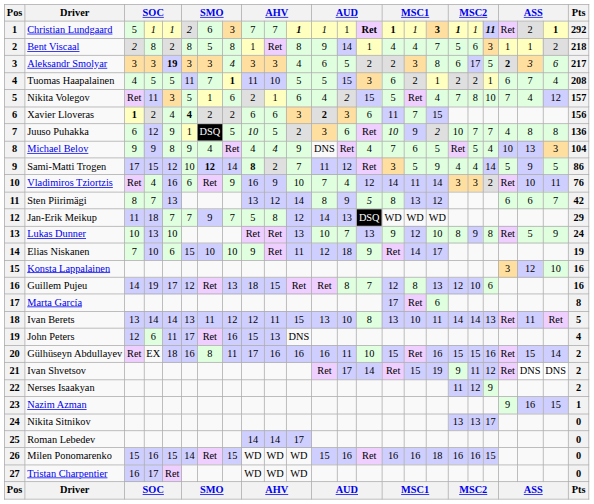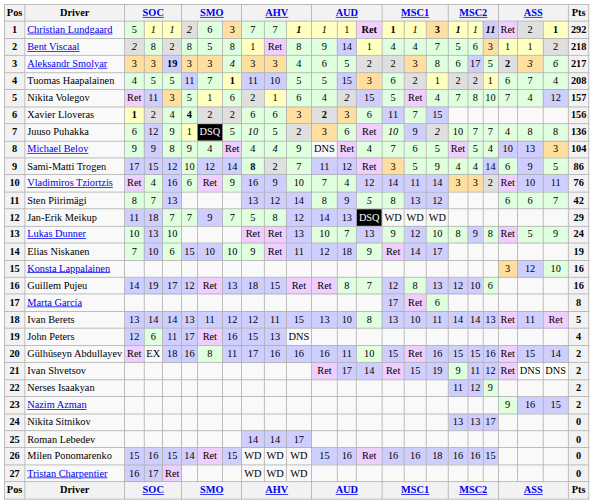 <table class="wikitable" style="font-size: 85%; text-align:center">
 <tr valign="top">
 <th valign="middle">Pos</th>
 <th valign="middle">Driver</th>
 <th colspan=3><a href='#'>SOC</a><br></th>
 <th colspan=3><a href='#'>SMO</a><br></th>
 <th colspan=3><a href='#'>AHV</a><br></th>
 <th colspan=3><a href='#'>AUD</a><br></th>
 <th colspan=3><a href='#'>MSC1</a><br></th>
 <th colspan=3><a href='#'>MSC2</a><br></th>
 <th colspan=3><a href='#'>ASS</a><br></th>
 <th valign="middle">Pts</th>
 </tr>
 <tr>
 <th>1</th>
 <td align=left> <a href='#'>Christian Lundgaard</a></td>
 <td style="background:#DFFFDF;">5</td>
 <td style="background:#FFFFBF;"><em>1</em></td>
 <td style="background:#FFFFBF;"><em>1</em></td>
 <td style="background:#DFDFDF;"><em>2</em></td>
 <td style="background:#DFFFDF;">6</td>
 <td style="background:#FFDF9F;">3</td>
 <td style="background:#DFFFDF;">7</td>
 <td style="background:#DFFFDF;">7</td>
 <td style="background:#FFFFBF;"><strong><em>1</em></strong></td>
 <td style="background:#FFFFBF;"><em>1</em></td>
 <td style="background:#FFFFBF;">1</td>
 <td style="background:#EFCFFF;"><strong>Ret</strong></td>
 <td style="background:#FFFFBF;"><strong>1</strong></td>
 <td style="background:#FFFFBF;"><em>1</em></td>
 <td style="background:#FFDF9F;"><strong>3</strong></td>
 <td style="background:#FFFFBF;"><strong><em>1</em></strong></td>
 <td style="background:#FFFFBF;"><em>1</em></td>
 <td style="background:#CFCFFF;"><strong><em>11</em></strong></td>
 <td style="background:#EFCFFF;">Ret</td>
 <td style="background:#DFDFDF;">2</td>
 <td style="background:#FFFFBF;"><strong>1</strong></td>
 <th>292</th>
 </tr>
 <tr>
 <th>2</th>
 <td style="text-align:left;"> <a href='#'>Bent Viscaal</a></td>
 <td style="background:#DFDFDF;"><em>2</em></td>
 <td style="background:#DFFFDF;">8</td>
 <td style="background:#DFDFDF;">2</td>
 <td style="background:#DFFFDF;">8</td>
 <td style="background:#DFFFDF;">5</td>
 <td style="background:#DFFFDF;">8</td>
 <td style="background:#FFFFBF;">1</td>
 <td style="background:#EFCFFF;">Ret</td>
 <td style="background:#DFFFDF;">8</td>
 <td style="background:#DFFFDF;">9</td>
 <td style="background:#CFCFFF;">14</td>
 <td style="background:#FFFFBF;">1</td>
 <td style="background:#DFFFDF;">4</td>
 <td style="background:#DFFFDF;">4</td>
 <td style="background:#DFFFDF;">7</td>
 <td style="background:#DFFFDF;">5</td>
 <td style="background:#DFFFDF;">6</td>
 <td style="background:#FFDF9F;">3</td>
 <td style="background:#FFFFBF;">1</td>
 <td style="background:#FFFFBF;">1</td>
 <td style="background:#DFDFDF;">2</td>
 <th>218</th>
 </tr>
 <tr>
 <th>3</th>
 <td style="text-align:left;"> <a href='#'>Aleksandr Smolyar</a></td>
 <td style="background:#FFDF9F;">3</td>
 <td style="background:#FFDF9F;">3</td>
 <td style="background:#CFCFFF;"><strong>19</strong></td>
 <td style="background:#FFDF9F;">3</td>
 <td style="background:#FFDF9F;">3</td>
 <td style="background:#DFFFDF;"><em>4</em></td>
 <td style="background:#FFDF9F;">3</td>
 <td style="background:#FFDF9F;">3</td>
 <td style="background:#DFFFDF;">4</td>
 <td style="background:#DFFFDF;">6</td>
 <td style="background:#DFFFDF;">5</td>
 <td style="background:#DFDFDF;">2</td>
 <td style="background:#DFDFDF;">2</td>
 <td style="background:#FFDF9F;">3</td>
 <td style="background:#DFFFDF;">8</td>
 <td style="background:#DFFFDF;">6</td>
 <td style="background:#CFCFFF;">17</td>
 <td style="background:#DFFFDF;">5</td>
 <td style="background:#DFDFDF;"><strong>2</strong></td>
 <td style="background:#FFDF9F;"><em>3</em></td>
 <td style="background:#DFFFDF;"><em>6</em></td>
 <th>217</th>
 </tr>
 <tr>
 <th>4</th>
 <td style="text-align:left;"> Tuomas Haapalainen</td>
 <td style="background:#DFFFDF;">4</td>
 <td style="background:#DFFFDF;">5</td>
 <td style="background:#DFFFDF;">5</td>
 <td style="background:#CFCFFF;">11</td>
 <td style="background:#DFFFDF;">7</td>
 <td style="background:#FFFFBF;"><strong>1</strong></td>
 <td style="background:#CFCFFF;">11</td>
 <td style="background:#CFCFFF;">10</td>
 <td style="background:#DFFFDF;">5</td>
 <td style="background:#DFFFDF;">5</td>
 <td style="background:#CFCFFF;">15</td>
 <td style="background:#FFDF9F;">3</td>
 <td style="background:#DFFFDF;">6</td>
 <td style="background:#DFDFDF;">2</td>
 <td style="background:#FFFFBF;">1</td>
 <td style="background:#DFDFDF;">2</td>
 <td style="background:#DFDFDF;">2</td>
 <td style="background:#FFFFBF;">1</td>
 <td style="background:#DFFFDF;">6</td>
 <td style="background:#DFFFDF;">7</td>
 <td style="background:#DFFFDF;">4</td>
 <th>208</th>
 </tr>
 <tr>
 <th>5</th>
 <td align=left> Nikita Volegov</td>
 <td style="background:#EFCFFF;">Ret</td>
 <td style="background:#CFCFFF;">11</td>
 <td style="background:#FFDF9F;">3</td>
 <td style="background:#DFFFDF;">5</td>
 <td style="background:#FFFFBF;">1</td>
 <td style="background:#DFFFDF;">6</td>
 <td style="background:#DFDFDF;">2</td>
 <td style="background:#FFFFBF;">1</td>
 <td style="background:#DFFFDF;">6</td>
 <td style="background:#DFFFDF;">4</td>
 <td style="background:#DFDFDF;"><em>2</em></td>
 <td style="background:#CFCFFF;">15</td>
 <td style="background:#DFFFDF;">5</td>
 <td style="background:#EFCFFF;">Ret</td>
 <td style="background:#DFFFDF;">4</td>
 <td style="background:#DFFFDF;">7</td>
 <td style="background:#DFFFDF;">8</td>
 <td style="background:#DFFFDF;">10</td>
 <td style="background:#DFFFDF;">7</td>
 <td style="background:#DFFFDF;">4</td>
 <td style="background:#CFCFFF;">12</td>
 <th>157</th>
 </tr>
 <tr>
 <th>6</th>
 <td style="text-align:left;"> Xavier Lloveras</td>
 <td style="background:#FFFFBF;"><strong>1</strong></td>
 <td style="background:#DFDFDF;">2</td>
 <td style="background:#DFFFDF;">4</td>
 <td style="background:#DFFFDF;"><strong>4</strong></td>
 <td style="background:#DFDFDF;">2</td>
 <td style="background:#DFDFDF;">2</td>
 <td style="background:#DFFFDF;">6</td>
 <td style="background:#DFFFDF;">6</td>
 <td style="background:#FFDF9F;">3</td>
 <td style="background:#DFDFDF;"><strong>2</strong></td>
 <td style="background:#FFDF9F;">3</td>
 <td style="background:#DFFFDF;">6</td>
 <td style="background:#CFCFFF;">11</td>
 <td style="background:#DFFFDF;">7</td>
 <td style="background:#CFCFFF;">15</td>
 <td></td>
 <td></td>
 <td></td>
 <td></td>
 <td></td>
 <td></td>
 <th>156</th>
 </tr>
 <tr>
 <th>7</th>
 <td style="text-align:left;"> Juuso Puhakka</td>
 <td style="background:#DFFFDF;">6</td>
 <td style="background:#CFCFFF;">12</td>
 <td style="background:#DFFFDF;">9</td>
 <td style="background:#FFFFBF;">1</td>
 <td style="background:black; color:white;">DSQ</td>
 <td style="background:#DFFFDF;">5</td>
 <td style="background:#DFFFDF;"><em>10</em></td>
 <td style="background:#DFFFDF;">5</td>
 <td style="background:#DFDFDF;">2</td>
 <td style="background:#FFDF9F;">3</td>
 <td style="background:#DFFFDF;">6</td>
 <td style="background:#EFCFFF;">Ret</td>
 <td style="background:#DFFFDF;"><em>10</em></td>
 <td style="background:#CFCFFF;">9</td>
 <td style="background:#DFDFDF;"><em>2</em></td>
 <td style="background:#DFFFDF;">10</td>
 <td style="background:#DFFFDF;">7</td>
 <td style="background:#DFFFDF;">7</td>
 <td style="background:#DFFFDF;">4</td>
 <td style="background:#DFFFDF;">8</td>
 <td style="background:#DFFFDF;">8</td>
 <th>136</th>
 </tr>
 <tr>
 <th>8</th>
 <td style="text-align:left;"> <a href='#'>Michael Belov</a></td>
 <td style="background:#DFFFDF;">9</td>
 <td style="background:#CFCFFF;">9</td>
 <td style="background:#DFFFDF;">8</td>
 <td style="background:#DFFFDF;">9</td>
 <td style="background:#DFFFDF;">4</td>
 <td style="background:#EFCFFF;">Ret</td>
 <td style="background:#DFFFDF;">4</td>
 <td style="background:#DFFFDF;"><em>4</em></td>
 <td style="background:#DFFFDF;">9</td>
 <td>DNS</td>
 <td style="background:#EFCFFF;">Ret</td>
 <td style="background:#DFFFDF;">4</td>
 <td style="background:#DFFFDF;">7</td>
 <td style="background:#DFFFDF;">6</td>
 <td style="background:#DFFFDF;">5</td>
 <td style="background:#EFCFFF;">Ret</td>
 <td style="background:#DFFFDF;">5</td>
 <td style="background:#DFFFDF;">4</td>
 <td style="background:#CFCFFF;">10</td>
 <td style="background:#CFCFFF;">13</td>
 <td style="background:#FFDF9F;">3</td>
 <th>104</th>
 </tr>
 <tr>
 <th>9</th>
 <td style="text-align:left;"> Sami-Matti Trogen</td>
 <td style="background:#CFCFFF;">17</td>
 <td style="background:#CFCFFF;">15</td>
 <td style="background:#CFCFFF;">12</td>
 <td style="background:#DFFFDF;">10</td>
-<td style="background:#CFCFFF;"><strong>12</strong></td>
+<td style="background:#CFCFFF;">12</td>
 <td style="background:#CFCFFF;">14</td>
 <td style="background:#DFFFDF;"><strong>8</strong></td>
 <td style="background:#DFDFDF;">2</td>
 <td style="background:#DFFFDF;">7</td>
 <td style="background:#CFCFFF;">11</td>
 <td style="background:#CFCFFF;">12</td>
 <td style="background:#EFCFFF;">Ret</td>
 <td style="background:#FFDF9F;">3</td>
 <td style="background:#DFFFDF;">5</td>
 <td style="background:#DFFFDF;">9</td>
 <td style="background:#DFFFDF;">4</td>
 <td style="background:#DFFFDF;">4</td>
 <td style="background:#CFCFFF;">14</td>
-<td style="background:#DFFFDF;">5</td>
+<td style="background:#DFFFDF;">6</td>
 <td style="background:#CFCFFF;">9</td>
 <td style="background:#DFFFDF;">5</td>
 <th>86</th>
 </tr>
 <tr>
 <th>10</th>
 <td style="text-align:left;"> <a href='#'>Vladimiros Tziortzis</a></td>
 <td style="background:#EFCFFF;">Ret</td>
 <td style="background:#DFFFDF;">4</td>
 <td style="background:#CFCFFF;">16</td>
 <td style="background:#DFFFDF;">6</td>
 <td style="background:#EFCFFF;">Ret</td>
 <td style="background:#DFFFDF;">9</td>
 <td style="background:#CFCFFF;">16</td>
 <td style="background:#CFCFFF;">9</td>
 <td style="background:#DFFFDF;">10</td>
 <td style="background:#DFFFDF;">7</td>
 <td style="background:#DFFFDF;">4</td>
 <td style="background:#CFCFFF;">12</td>
 <td style="background:#CFCFFF;">14</td>
 <td style="background:#CFCFFF;">11</td>
 <td style="background:#CFCFFF;">14</td>
 <td style="background:#FFDF9F;">3</td>
 <td style="background:#FFDF9F;">3</td>
 <td style="background:#DFDFDF;">2</td>
 <td style="background:#EFCFFF;">Ret</td>
 <td style="background:#CFCFFF;">10</td>
 <td style="background:#CFCFFF;">11</td>
 <th>76</th>
 </tr>
 <tr>
 <th>11</th>
 <td align=left> Sten Piirimägi</td>
 <td style="background:#DFFFDF;">8</td>
 <td style="background:#DFFFDF;">7</td>
 <td style="background:#CFCFFF;">13</td>
 <td></td>
 <td></td>
 <td></td>
 <td style="background:#CFCFFF;">13</td>
 <td style="background:#CFCFFF;">12</td>
 <td style="background:#CFCFFF;">14</td>
 <td style="background:#DFFFDF;">8</td>
 <td style="background:#CFCFFF;">9</td>
 <td style="background:#DFFFDF;"><em>5</em></td>
 <td style="background:#DFFFDF;">8</td>
 <td style="background:#CFCFFF;">13</td>
 <td style="background:#CFCFFF;">12</td>
 <td></td>
 <td></td>
 <td></td>
 <td style="background:#DFFFDF;">6</td>
 <td style="background:#DFFFDF;">6</td>
 <td style="background:#DFFFDF;">7</td>
 <th>42</th>
 </tr>
 <tr>
 <th>12</th>
 <td style="text-align:left;"> Jan-Erik Meikup</td>
 <td style="background:#CFCFFF;">11</td>
 <td style="background:#CFCFFF;">18</td>
 <td style="background:#DFFFDF;">7</td>
 <td style="background:#DFFFDF;">7</td>
 <td style="background:#CFCFFF;">9</td>
 <td style="background:#DFFFDF;">7</td>
 <td style="background:#DFFFDF;">5</td>
 <td style="background:#DFFFDF;">8</td>
 <td style="background:#CFCFFF;">12</td>
 <td style="background:#CFCFFF;">14</td>
 <td style="background:#CFCFFF;">13</td>
 <td style="background:black; color:white;">DSQ</td>
 <td>WD</td>
 <td>WD</td>
 <td>WD</td>
 <td></td>
 <td></td>
 <td></td>
 <td></td>
 <td></td>
 <td></td>
 <th>29</th>
 </tr>
 <tr>
 <th>13</th>
 <td align=left> <a href='#'>Lukas Dunner</a></td>
 <td style="background:#DFFFDF;">10</td>
 <td style="background:#CFCFFF;">13</td>
 <td style="background:#DFFFDF;">10</td>
 <td></td>
 <td></td>
 <td></td>
 <td style="background:#EFCFFF;">Ret</td>
 <td style="background:#EFCFFF;">Ret</td>
 <td style="background:#CFCFFF;">13</td>
 <td style="background:#DFFFDF;">10</td>
 <td style="background:#DFFFDF;">7</td>
 <td style="background:#CFCFFF;">13</td>
 <td style="background:#DFFFDF;">9</td>
 <td style="background:#CFCFFF;">12</td>
 <td style="background:#DFFFDF;">10</td>
 <td style="background:#DFFFDF;">8</td>
 <td style="background:#CFCFFF;">9</td>
 <td style="background:#DFFFDF;">8</td>
 <td style="background:#EFCFFF;">Ret</td>
 <td style="background:#DFFFDF;">5</td>
 <td style="background:#DFFFDF;">9</td>
 <th>24</th>
 </tr>
 <tr>
 <th>14</th>
 <td align=left> Elias Niskanen</td>
 <td style="background:#DFFFDF;">7</td>
 <td style="background:#CFCFFF;">10</td>
 <td style="background:#DFFFDF;">6</td>
 <td style="background:#CFCFFF;">15</td>
 <td style="background:#CFCFFF;">10</td>
 <td style="background:#DFFFDF;">10</td>
 <td style="background:#DFFFDF;">9</td>
 <td style="background:#EFCFFF;">Ret</td>
 <td style="background:#CFCFFF;">11</td>
 <td style="background:#CFCFFF;">12</td>
 <td style="background:#CFCFFF;">18</td>
 <td style="background:#DFFFDF;">9</td>
 <td style="background:#EFCFFF;">Ret</td>
 <td style="background:#CFCFFF;">14</td>
 <td style="background:#CFCFFF;">17</td>
 <td></td>
 <td></td>
 <td></td>
 <td></td>
 <td></td>
 <td></td>
 <th>19</th>
 </tr>
 <tr>
 <th>15</th>
 <td style="text-align:left;"> <a href='#'>Konsta Lappalainen</a></td>
 <td></td>
 <td></td>
 <td></td>
 <td></td>
 <td></td>
 <td></td>
 <td></td>
 <td></td>
 <td></td>
 <td></td>
 <td></td>
 <td></td>
 <td></td>
 <td></td>
 <td></td>
 <td></td>
 <td></td>
 <td></td>
 <td style="background:#FFDF9F;">3</td>
 <td style="background:#CFCFFF;">12</td>
 <td style="background:#DFFFDF;">10</td>
 <th>16</th>
 </tr>
 <tr>
 <th>16</th>
 <td style="text-align:left;"> Guillem Pujeu</td>
 <td style="background:#CFCFFF;">14</td>
 <td style="background:#CFCFFF;">19</td>
 <td style="background:#CFCFFF;">17</td>
 <td style="background:#CFCFFF;">12</td>
 <td style="background:#EFCFFF;">Ret</td>
 <td style="background:#CFCFFF;">13</td>
 <td style="background:#CFCFFF;">18</td>
 <td style="background:#CFCFFF;">15</td>
 <td style="background:#EFCFFF;">Ret</td>
 <td style="background:#EFCFFF;">Ret</td>
 <td style="background:#DFFFDF;">8</td>
 <td style="background:#DFFFDF;">7</td>
 <td style="background:#CFCFFF;">12</td>
 <td style="background:#DFFFDF;">8</td>
 <td style="background:#CFCFFF;">13</td>
 <td style="background:#CFCFFF;">12</td>
 <td style="background:#CFCFFF;">10</td>
 <td style="background:#DFFFDF;">6</td>
 <td></td>
 <td></td>
 <td></td>
 <th>16</th>
 </tr>
 <tr>
 <th>17</th>
 <td align=left> <a href='#'>Marta García</a></td>
 <td></td>
 <td></td>
 <td></td>
 <td></td>
 <td></td>
 <td></td>
 <td></td>
 <td></td>
 <td></td>
 <td></td>
 <td></td>
 <td></td>
 <td style="background:#CFCFFF;">17</td>
 <td style="background:#EFCFFF;">Ret</td>
 <td style="background:#DFFFDF;">6</td>
 <td></td>
 <td></td>
 <td></td>
 <td></td>
 <td></td>
 <td></td>
 <th>8</th>
 </tr>
 <tr>
 <th>18</th>
 <td align=left> Ivan Berets</td>
 <td style="background:#CFCFFF;">13</td>
 <td style="background:#CFCFFF;">14</td>
 <td style="background:#CFCFFF;">14</td>
 <td style="background:#CFCFFF;">13</td>
 <td style="background:#CFCFFF;">11</td>
 <td style="background:#CFCFFF;">12</td>
 <td style="background:#CFCFFF;">12</td>
 <td style="background:#CFCFFF;">11</td>
 <td style="background:#CFCFFF;">15</td>
 <td style="background:#CFCFFF;">13</td>
 <td style="background:#CFCFFF;">10</td>
 <td style="background:#DFFFDF;">8</td>
 <td style="background:#CFCFFF;">13</td>
 <td style="background:#CFCFFF;">10</td>
 <td style="background:#CFCFFF;">11</td>
 <td style="background:#CFCFFF;">14</td>
 <td style="background:#CFCFFF;">14</td>
 <td style="background:#CFCFFF;">13</td>
 <td style="background:#EFCFFF;">Ret</td>
 <td style="background:#CFCFFF;">11</td>
 <td style="background:#EFCFFF;">Ret</td>
 <th>5</th>
 </tr>
 <tr>
 <th>19</th>
 <td align=left> John Peters</td>
 <td style="background:#CFCFFF;">12</td>
 <td style="background:#DFFFDF;">6</td>
 <td style="background:#CFCFFF;">11</td>
 <td style="background:#CFCFFF;">17</td>
 <td style="background:#EFCFFF;">Ret</td>
 <td style="background:#CFCFFF;">16</td>
 <td style="background:#CFCFFF;">15</td>
 <td style="background:#CFCFFF;">13</td>
 <td>DNS</td>
 <td></td>
 <td></td>
 <td></td>
 <td></td>
 <td></td>
 <td></td>
 <td></td>
 <td></td>
 <td></td>
 <td></td>
 <td></td>
 <td></td>
 <th>4</th>
 </tr>
 <tr>
 <th>20</th>
 <td align=left nowrap> Gülhüseyn Abdullayev</td>
 <td style="background:#EFCFFF;">Ret</td>
 <td>EX</td>
 <td style="background:#CFCFFF;">18</td>
 <td style="background:#CFCFFF;">16</td>
 <td style="background:#DFFFDF;">8</td>
 <td style="background:#CFCFFF;">11</td>
 <td style="background:#CFCFFF;">17</td>
 <td style="background:#CFCFFF;">16</td>
 <td style="background:#CFCFFF;">16</td>
 <td style="background:#CFCFFF;">16</td>
 <td style="background:#CFCFFF;">11</td>
 <td style="background:#DFFFDF;">10</td>
 <td style="background:#CFCFFF;">15</td>
 <td style="background:#EFCFFF;">Ret</td>
 <td style="background:#CFCFFF;">16</td>
 <td style="background:#CFCFFF;">15</td>
 <td style="background:#CFCFFF;">15</td>
 <td style="background:#CFCFFF;">16</td>
 <td style="background:#EFCFFF;">Ret</td>
 <td style="background:#CFCFFF;">15</td>
 <td style="background:#CFCFFF;">14</td>
 <th>2</th>
 </tr>
 <tr>
 <th>21</th>
 <td align=left> Ivan Shvetsov</td>
 <td></td>
 <td></td>
 <td></td>
 <td></td>
 <td></td>
 <td></td>
 <td></td>
 <td></td>
 <td></td>
 <td style="background:#EFCFFF;">Ret</td>
 <td style="background:#CFCFFF;">17</td>
 <td style="background:#CFCFFF;">14</td>
 <td style="background:#EFCFFF;">Ret</td>
 <td style="background:#CFCFFF;">15</td>
 <td style="background:#CFCFFF;">19</td>
 <td style="background:#DFFFDF;">9</td>
 <td style="background:#CFCFFF;">11</td>
 <td style="background:#CFCFFF;">12</td>
 <td style="background:#EFCFFF;">Ret</td>
 <td style="background:#fff;">DNS</td>
 <td style="background:#fff;">DNS</td>
 <th>2</th>
 </tr>
 <tr>
 <th>22</th>
 <td align=left> Nerses Isaakyan</td>
 <td></td>
 <td></td>
 <td></td>
 <td></td>
 <td></td>
 <td></td>
 <td></td>
 <td></td>
 <td></td>
 <td></td>
 <td></td>
 <td></td>
 <td></td>
 <td></td>
 <td></td>
 <td style="background:#CFCFFF;">11</td>
 <td style="background:#CFCFFF;">12</td>
 <td style="background:#DFFFDF;">9</td>
 <td></td>
 <td></td>
 <td></td>
 <th>2</th>
 </tr>
 <tr>
 <th>23</th>
 <td style="text-align:left;"> <a href='#'>Nazim Azman</a></td>
 <td></td>
 <td></td>
 <td></td>
 <td></td>
 <td></td>
 <td></td>
 <td></td>
 <td></td>
 <td></td>
 <td></td>
 <td></td>
 <td></td>
 <td></td>
 <td></td>
 <td></td>
 <td></td>
 <td></td>
 <td></td>
 <td style="background:#DFFFDF;">9</td>
 <td style="background:#CFCFFF;">16</td>
 <td style="background:#CFCFFF;">15</td>
-<th>1</th>
+<th>2</th>
 </tr>
 <tr>
 <th>24</th>
 <td align=left> Nikita Sitnikov</td>
 <td></td>
 <td></td>
 <td></td>
 <td></td>
 <td></td>
 <td></td>
 <td></td>
 <td></td>
 <td></td>
 <td></td>
 <td></td>
 <td></td>
 <td></td>
 <td></td>
 <td></td>
 <td style="background:#CFCFFF;">13</td>
 <td style="background:#CFCFFF;">13</td>
 <td style="background:#CFCFFF;">17</td>
 <td></td>
 <td></td>
 <td></td>
 <th>0</th>
 </tr>
 <tr>
 <th>25</th>
 <td align=left> Roman Lebedev</td>
 <td></td>
 <td></td>
 <td></td>
 <td></td>
 <td></td>
 <td></td>
 <td style="background:#CFCFFF;">14</td>
 <td style="background:#CFCFFF;">14</td>
 <td style="background:#CFCFFF;">17</td>
 <td></td>
 <td></td>
 <td></td>
 <td></td>
 <td></td>
 <td></td>
 <td></td>
 <td></td>
 <td></td>
 <td></td>
 <td></td>
 <td></td>
 <th>0</th>
 </tr>
 <tr>
 <th>26</th>
 <td align=left> Milen Ponomarenko</td>
 <td style="background:#CFCFFF;">15</td>
 <td style="background:#CFCFFF;">16</td>
 <td style="background:#CFCFFF;">15</td>
 <td style="background:#CFCFFF;">14</td>
 <td style="background:#EFCFFF;">Ret</td>
 <td style="background:#CFCFFF;">15</td>
 <td>WD</td>
 <td>WD</td>
 <td>WD</td>
 <td style="background:#CFCFFF;">15</td>
 <td style="background:#CFCFFF;">16</td>
 <td style="background:#EFCFFF;">Ret</td>
 <td style="background:#CFCFFF;">16</td>
 <td style="background:#CFCFFF;">16</td>
 <td style="background:#CFCFFF;">18</td>
 <td style="background:#CFCFFF;">16</td>
 <td style="background:#CFCFFF;">16</td>
 <td style="background:#CFCFFF;">15</td>
 <td></td>
 <td></td>
 <td></td>
 <th>0</th>
 </tr>
 <tr>
 <th>27</th>
 <td align=left> <a href='#'>Tristan Charpentier</a></td>
 <td style="background:#CFCFFF;">16</td>
 <td style="background:#CFCFFF;">17</td>
 <td style="background:#EFCFFF;">Ret</td>
 <td></td>
 <td></td>
 <td></td>
 <td>WD</td>
 <td>WD</td>
 <td>WD</td>
 <td></td>
 <td></td>
 <td></td>
 <td></td>
 <td></td>
 <td></td>
 <td></td>
 <td></td>
 <td></td>
 <td></td>
 <td></td>
 <td></td>
 <th>0</th>
 </tr>
 <tr valign="top">
 <th valign="middle">Pos</th>
 <th valign="middle">Driver</th>
 <th colspan=3><a href='#'>SOC</a><br></th>
 <th colspan=3><a href='#'>SMO</a><br></th>
 <th colspan=3><a href='#'>AHV</a><br></th>
 <th colspan=3><a href='#'>AUD</a><br></th>
 <th colspan=3><a href='#'>MSC1</a><br></th>
 <th colspan=3><a href='#'>MSC2</a><br></th>
 <th colspan=3><a href='#'>ASS</a><br></th>
 <th valign="middle">Pts</th>
 </tr>
 </table>
